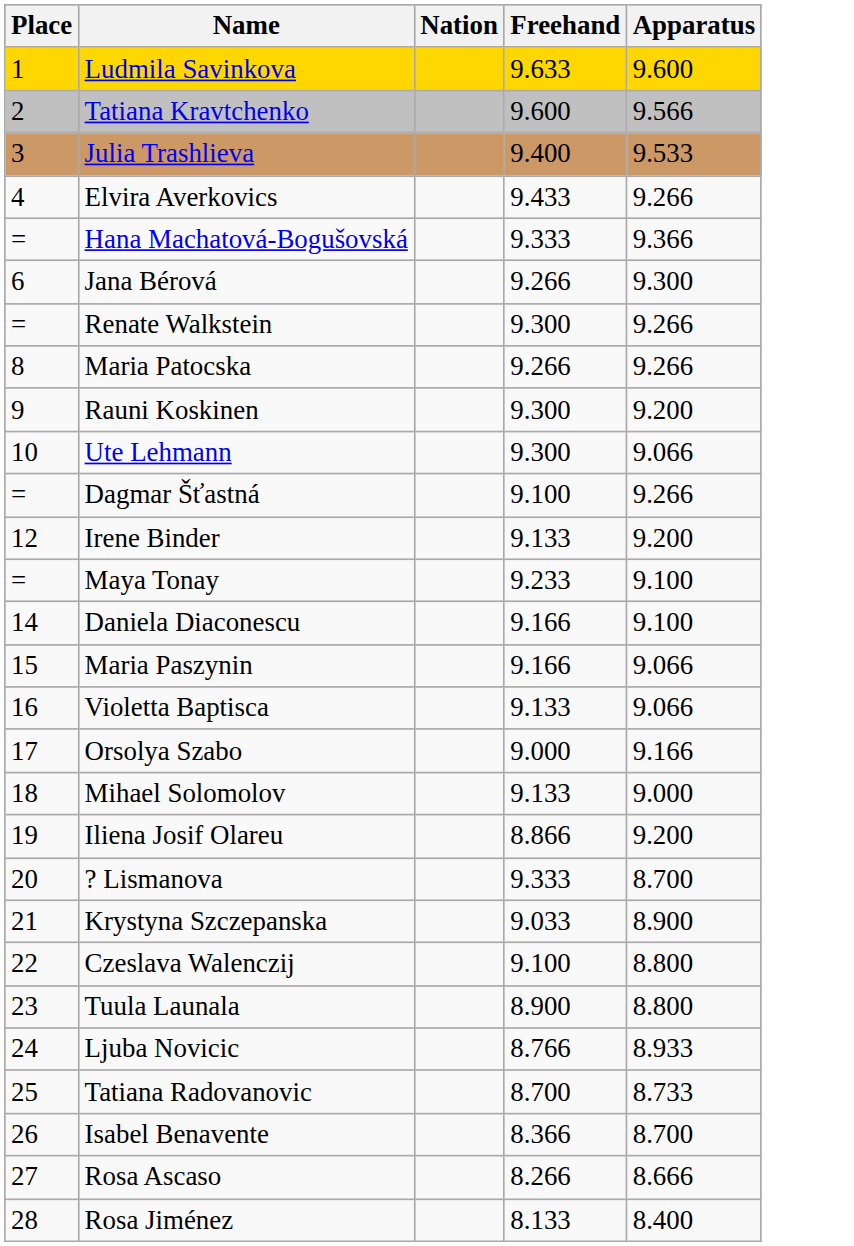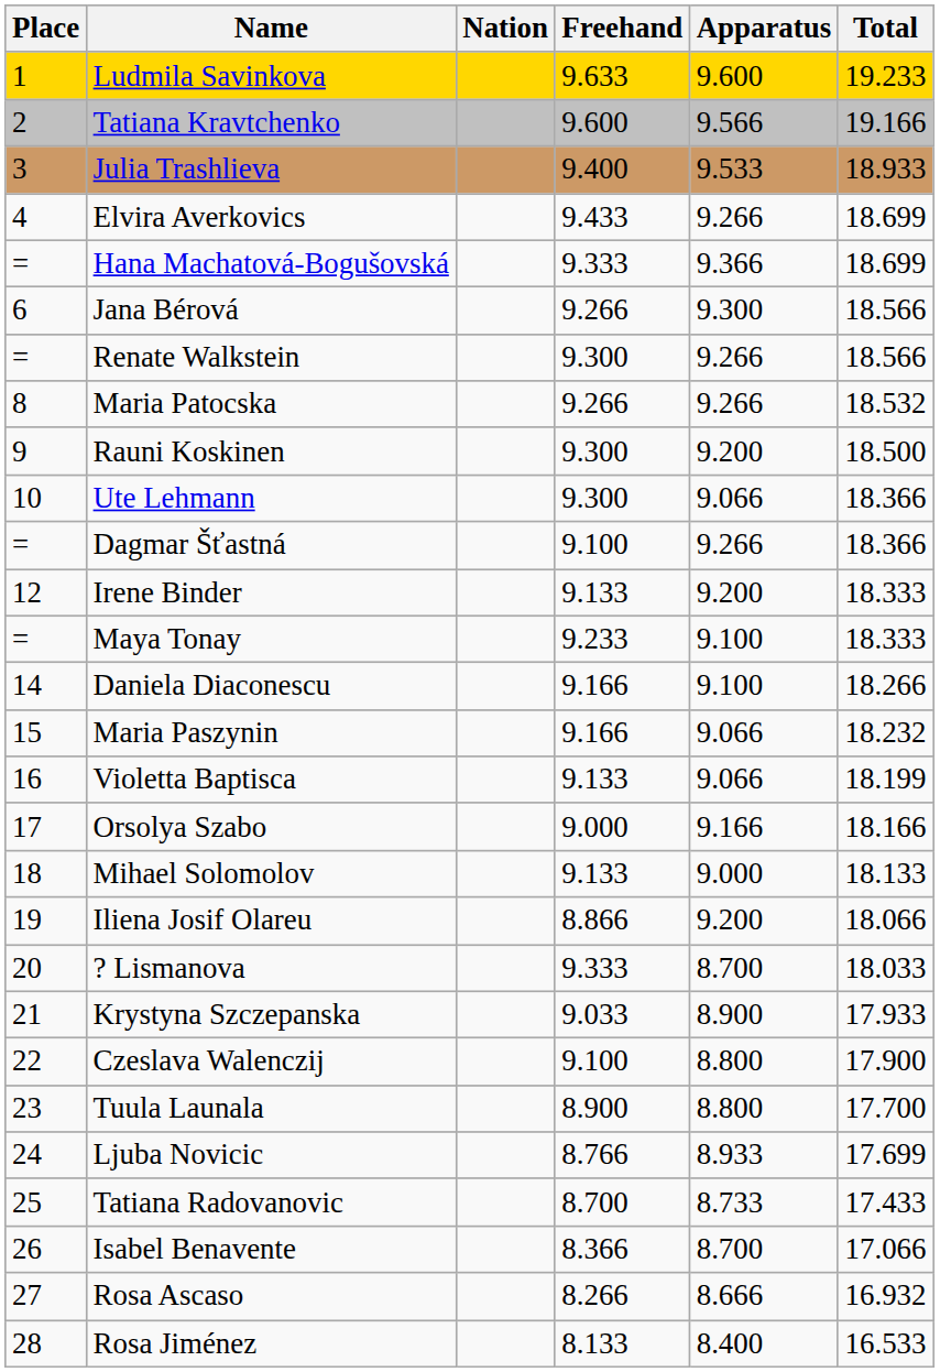 <table class="wikitable">
 <tr>
 <th>Place</th>
 <th>Name</th>
 <th>Nation</th>
 <th>Freehand</th>
 <th>Apparatus</th>
+<th>Total</th>
 </tr>
 <tr bgcolor=gold>
 <td>1</td>
 <td><a href='#'>Ludmila Savinkova</a></td>
 <td></td>
 <td>9.633</td>
 <td>9.600</td>
+<td>19.233</td>
 </tr>
 <tr bgcolor=silver>
 <td>2</td>
 <td><a href='#'>Tatiana Kravtchenko</a></td>
 <td></td>
 <td>9.600</td>
 <td>9.566</td>
+<td>19.166</td>
 </tr>
 <tr bgcolor=cc9966>
 <td>3</td>
 <td><a href='#'>Julia Trashlieva</a></td>
 <td></td>
 <td>9.400</td>
 <td>9.533</td>
+<td>18.933</td>
 </tr>
 <tr>
 <td>4</td>
 <td>Elvira Averkovics</td>
 <td></td>
 <td>9.433</td>
 <td>9.266</td>
+<td>18.699</td>
 </tr>
 <tr>
 <td>=</td>
 <td><a href='#'>Hana Machatová-Bogušovská</a></td>
 <td></td>
 <td>9.333</td>
 <td>9.366</td>
+<td>18.699</td>
 </tr>
 <tr>
 <td>6</td>
 <td>Jana Bérová</td>
 <td></td>
 <td>9.266</td>
 <td>9.300</td>
+<td>18.566</td>
 </tr>
 <tr>
 <td>=</td>
 <td>Renate Walkstein</td>
 <td></td>
 <td>9.300</td>
 <td>9.266</td>
+<td>18.566</td>
 </tr>
 <tr>
 <td>8</td>
 <td>Maria Patocska</td>
 <td></td>
 <td>9.266</td>
 <td>9.266</td>
+<td>18.532</td>
 </tr>
 <tr>
 <td>9</td>
 <td>Rauni Koskinen</td>
 <td></td>
 <td>9.300</td>
 <td>9.200</td>
+<td>18.500</td>
 </tr>
 <tr>
 <td>10</td>
 <td><a href='#'>Ute Lehmann</a></td>
 <td></td>
 <td>9.300</td>
 <td>9.066</td>
+<td>18.366</td>
 </tr>
 <tr>
 <td>=</td>
 <td>Dagmar Šťastná</td>
 <td></td>
 <td>9.100</td>
 <td>9.266</td>
+<td>18.366</td>
 </tr>
 <tr>
 <td>12</td>
 <td>Irene Binder</td>
 <td></td>
 <td>9.133</td>
 <td>9.200</td>
+<td>18.333</td>
 </tr>
 <tr>
 <td>=</td>
 <td>Maya Tonay</td>
 <td></td>
 <td>9.233</td>
 <td>9.100</td>
+<td>18.333</td>
 </tr>
 <tr>
 <td>14</td>
 <td>Daniela Diaconescu</td>
 <td></td>
 <td>9.166</td>
 <td>9.100</td>
+<td>18.266</td>
 </tr>
 <tr>
 <td>15</td>
 <td>Maria Paszynin</td>
 <td></td>
 <td>9.166</td>
 <td>9.066</td>
+<td>18.232</td>
 </tr>
 <tr>
 <td>16</td>
 <td>Violetta Baptisca</td>
 <td></td>
 <td>9.133</td>
 <td>9.066</td>
+<td>18.199</td>
 </tr>
 <tr>
 <td>17</td>
 <td>Orsolya Szabo</td>
 <td></td>
 <td>9.000</td>
 <td>9.166</td>
+<td>18.166</td>
 </tr>
 <tr>
 <td>18</td>
 <td>Mihael Solomolov</td>
 <td></td>
 <td>9.133</td>
 <td>9.000</td>
+<td>18.133</td>
 </tr>
 <tr>
 <td>19</td>
 <td>Iliena Josif Olareu</td>
 <td></td>
 <td>8.866</td>
 <td>9.200</td>
+<td>18.066</td>
 </tr>
 <tr>
 <td>20</td>
 <td>? Lismanova</td>
 <td></td>
 <td>9.333</td>
 <td>8.700</td>
+<td>18.033</td>
 </tr>
 <tr>
 <td>21</td>
 <td>Krystyna Szczepanska</td>
 <td></td>
 <td>9.033</td>
 <td>8.900</td>
+<td>17.933</td>
 </tr>
 <tr>
 <td>22</td>
 <td>Czeslava Walenczij</td>
 <td></td>
 <td>9.100</td>
 <td>8.800</td>
+<td>17.900</td>
 </tr>
 <tr>
 <td>23</td>
 <td>Tuula Launala</td>
 <td></td>
 <td>8.900</td>
 <td>8.800</td>
+<td>17.700</td>
 </tr>
 <tr>
 <td>24</td>
 <td>Ljuba Novicic</td>
 <td></td>
 <td>8.766</td>
 <td>8.933</td>
+<td>17.699</td>
 </tr>
 <tr>
 <td>25</td>
 <td>Tatiana Radovanovic</td>
 <td></td>
 <td>8.700</td>
 <td>8.733</td>
+<td>17.433</td>
 </tr>
 <tr>
 <td>26</td>
 <td>Isabel Benavente</td>
 <td></td>
 <td>8.366</td>
 <td>8.700</td>
+<td>17.066</td>
 </tr>
 <tr>
 <td>27</td>
 <td>Rosa Ascaso</td>
 <td></td>
 <td>8.266</td>
 <td>8.666</td>
+<td>16.932</td>
 </tr>
 <tr>
 <td>28</td>
 <td>Rosa Jiménez</td>
 <td></td>
 <td>8.133</td>
 <td>8.400</td>
+<td>16.533</td>
 </tr>
 </table>
